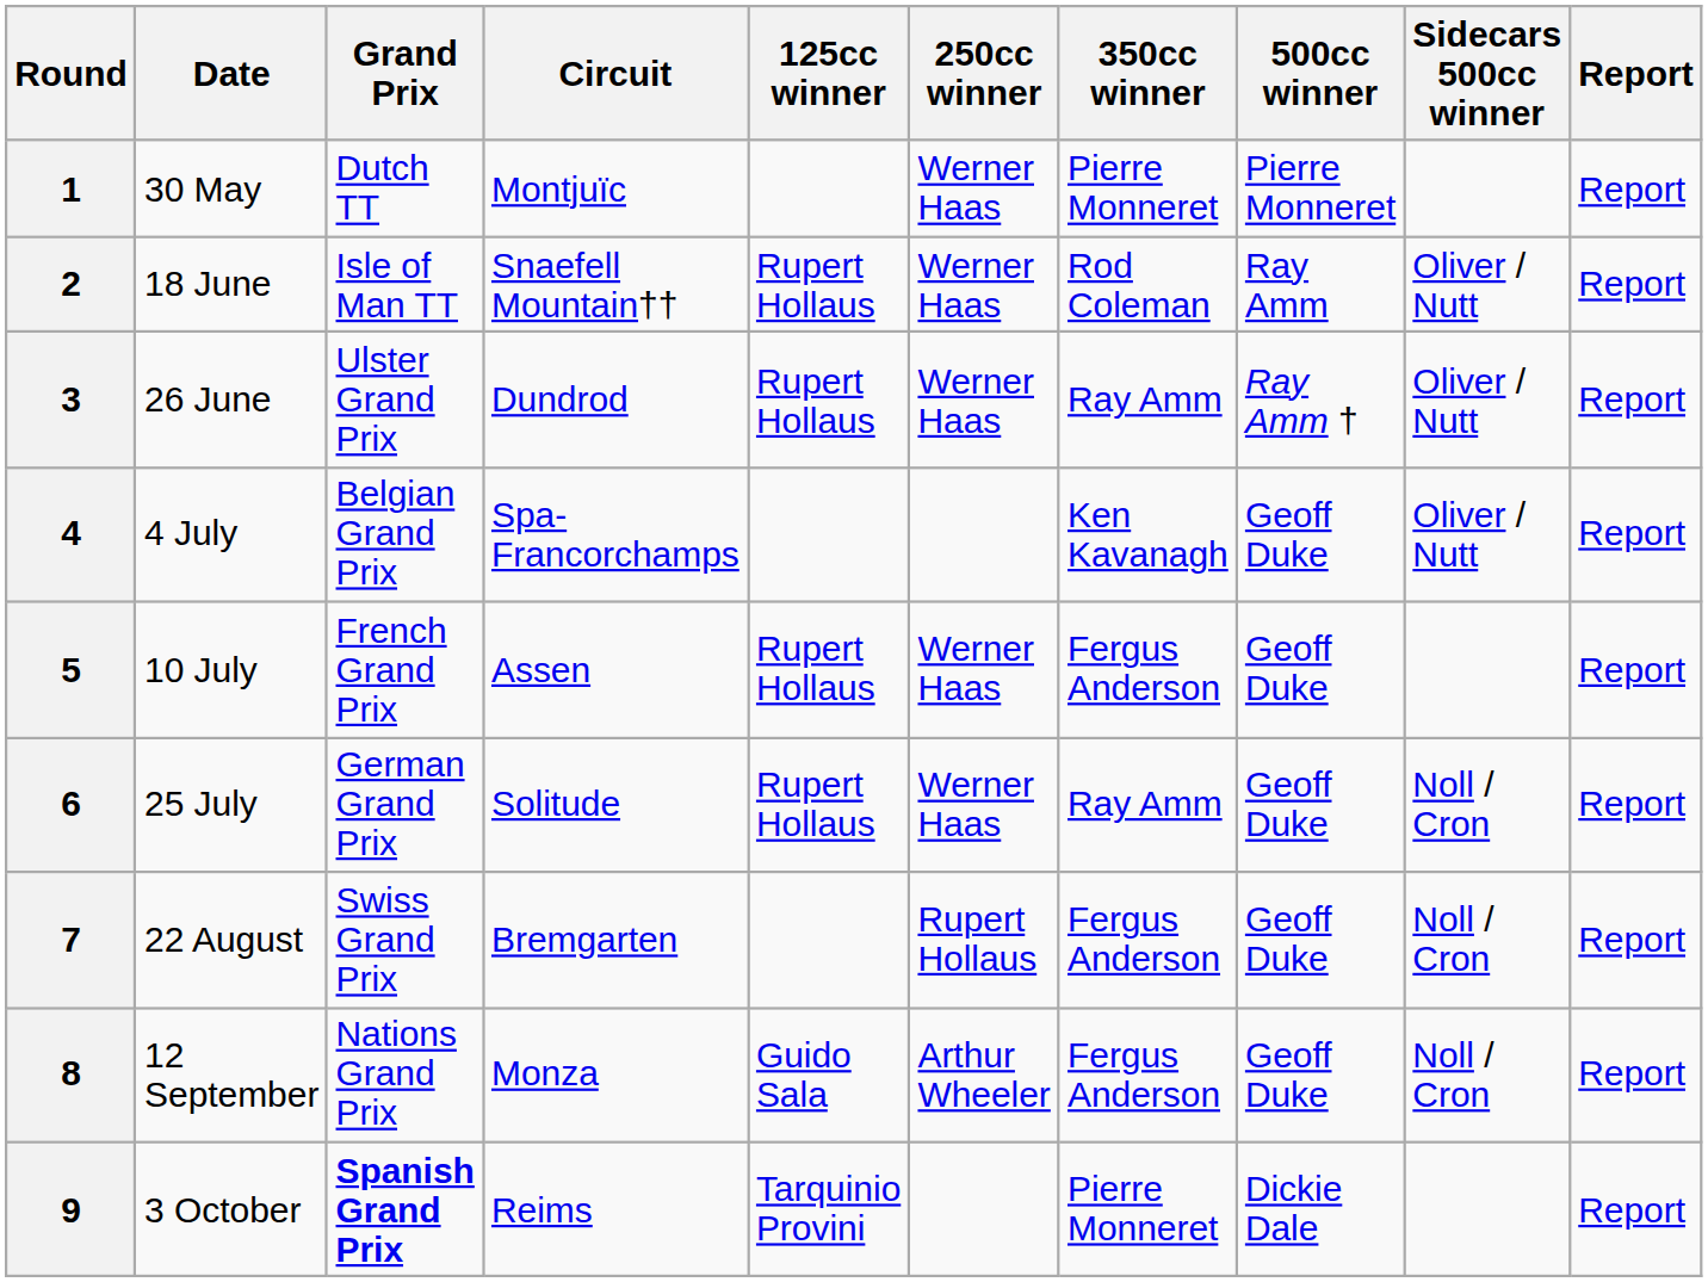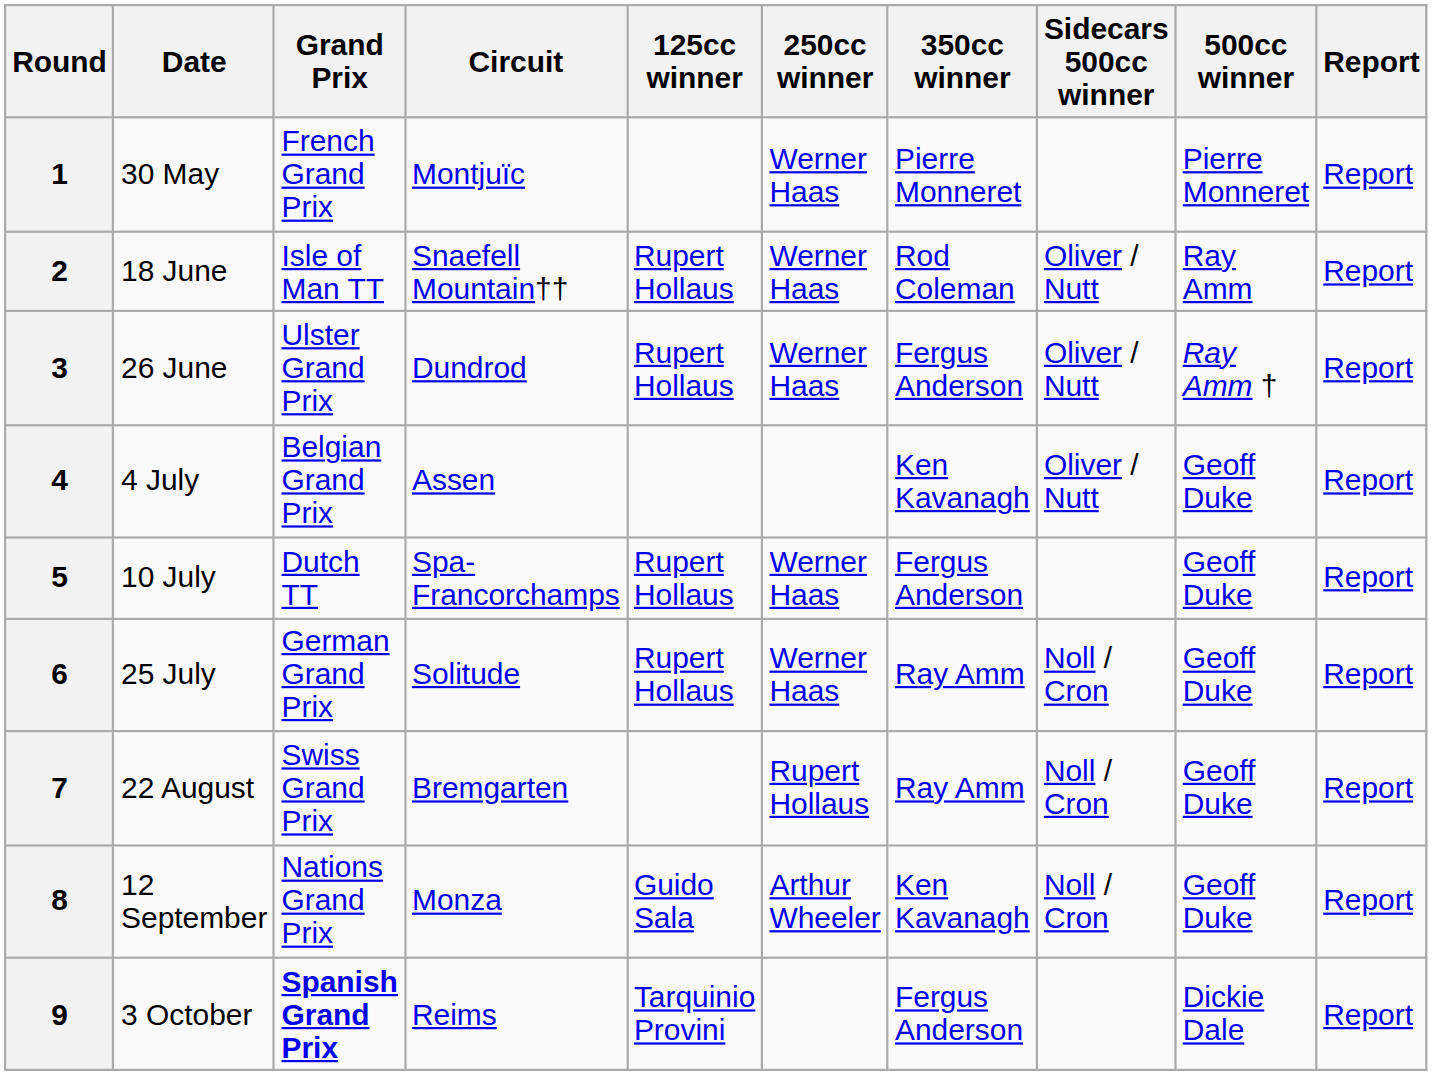 <table class="wikitable" style="font-size: 85%">
 <tr>
 <th>Round</th>
 <th>Date</th>
 <th>Grand Prix</th>
 <th>Circuit</th>
 <th>125cc winner</th>
 <th>250cc winner</th>
 <th>350cc winner</th>
+<th>Sidecars 500cc winner</th>
 <th>500cc winner</th>
-<th>Sidecars 500cc winner</th>
 <th>Report</th>
 </tr>
 <tr>
 <th>1</th>
 <td>30 May</td>
-<td> <a href='#'>Dutch TT</a></td>
+<td> <a href='#'>French Grand Prix</a></td>
 <td><a href='#'>Montjuïc</a></td>
 <td></td>
 <td> <a href='#'>Werner Haas</a></td>
 <td> <a href='#'>Pierre Monneret</a></td>
+<td></td>
 <td> <a href='#'>Pierre Monneret</a></td>
-<td></td>
 <td><a href='#'>Report</a></td>
 </tr>
 <tr>
 <th>2</th>
 <td>18 June</td>
 <td> <a href='#'>Isle of Man TT</a></td>
 <td><a href='#'>Snaefell Mountain</a>††</td>
 <td> <a href='#'>Rupert Hollaus</a></td>
 <td> <a href='#'>Werner Haas</a></td>
 <td> <a href='#'>Rod Coleman</a></td>
+<td> <a href='#'>Oliver</a> / <a href='#'>Nutt</a></td>
 <td> <a href='#'>Ray Amm</a></td>
-<td> <a href='#'>Oliver</a> / <a href='#'>Nutt</a></td>
 <td><a href='#'>Report</a></td>
 </tr>
 <tr>
 <th>3</th>
 <td>26 June</td>
 <td> <a href='#'>Ulster Grand Prix</a></td>
 <td><a href='#'>Dundrod</a></td>
 <td> <a href='#'>Rupert Hollaus</a></td>
 <td> <a href='#'>Werner Haas</a></td>
-<td> <a href='#'>Ray Amm</a></td>
+<td> <a href='#'>Fergus Anderson</a></td>
+<td> <a href='#'>Oliver</a> / <a href='#'>Nutt</a></td>
 <td> <em><a href='#'>Ray Amm</a></em> †</td>
-<td> <a href='#'>Oliver</a> / <a href='#'>Nutt</a></td>
 <td><a href='#'>Report</a></td>
 </tr>
 <tr>
 <th>4</th>
 <td>4 July</td>
 <td> <a href='#'>Belgian Grand Prix</a></td>
-<td><a href='#'>Spa-Francorchamps</a></td>
+<td><a href='#'>Assen</a></td>
 <td></td>
 <td></td>
 <td> <a href='#'>Ken Kavanagh</a></td>
+<td> <a href='#'>Oliver</a> / <a href='#'>Nutt</a></td>
 <td> <a href='#'>Geoff Duke</a></td>
-<td> <a href='#'>Oliver</a> / <a href='#'>Nutt</a></td>
 <td><a href='#'>Report</a></td>
 </tr>
 <tr>
 <th>5</th>
 <td>10 July</td>
-<td> <a href='#'>French Grand Prix</a></td>
-<td><a href='#'>Assen</a></td>
+<td> <a href='#'>Dutch TT</a></td>
+<td><a href='#'>Spa-Francorchamps</a></td>
 <td> <a href='#'>Rupert Hollaus</a></td>
 <td> <a href='#'>Werner Haas</a></td>
 <td> <a href='#'>Fergus Anderson</a></td>
+<td></td>
 <td> <a href='#'>Geoff Duke</a></td>
-<td></td>
 <td><a href='#'>Report</a></td>
 </tr>
 <tr>
 <th>6</th>
 <td>25 July</td>
 <td> <a href='#'>German Grand Prix</a></td>
 <td><a href='#'>Solitude</a></td>
 <td> <a href='#'>Rupert Hollaus</a></td>
 <td> <a href='#'>Werner Haas</a></td>
 <td> <a href='#'>Ray Amm</a></td>
+<td> <a href='#'>Noll</a> / <a href='#'>Cron</a></td>
 <td> <a href='#'>Geoff Duke</a></td>
-<td> <a href='#'>Noll</a> / <a href='#'>Cron</a></td>
 <td><a href='#'>Report</a></td>
 </tr>
 <tr>
 <th>7</th>
 <td>22 August</td>
 <td> <a href='#'>Swiss Grand Prix</a></td>
 <td><a href='#'>Bremgarten</a></td>
 <td></td>
 <td> <a href='#'>Rupert Hollaus</a></td>
-<td> <a href='#'>Fergus Anderson</a></td>
+<td> <a href='#'>Ray Amm</a></td>
+<td> <a href='#'>Noll</a> / <a href='#'>Cron</a></td>
 <td> <a href='#'>Geoff Duke</a></td>
-<td> <a href='#'>Noll</a> / <a href='#'>Cron</a></td>
 <td><a href='#'>Report</a></td>
 </tr>
 <tr>
 <th>8</th>
 <td>12 September</td>
 <td> <a href='#'>Nations Grand Prix</a></td>
 <td><a href='#'>Monza</a></td>
 <td> <a href='#'>Guido Sala</a></td>
 <td> <a href='#'>Arthur Wheeler</a></td>
-<td> <a href='#'>Fergus Anderson</a></td>
+<td> <a href='#'>Ken Kavanagh</a></td>
+<td> <a href='#'>Noll</a> / <a href='#'>Cron</a></td>
 <td> <a href='#'>Geoff Duke</a></td>
-<td> <a href='#'>Noll</a> / <a href='#'>Cron</a></td>
 <td><a href='#'>Report</a></td>
 </tr>
 <tr>
 <th>9</th>
 <td>3 October</td>
 <td><strong> <a href='#'>Spanish Grand Prix</a></strong></td>
 <td><a href='#'>Reims</a></td>
 <td> <a href='#'>Tarquinio Provini</a></td>
 <td></td>
-<td> <a href='#'>Pierre Monneret</a></td>
+<td> <a href='#'>Fergus Anderson</a></td>
+<td></td>
 <td> <a href='#'>Dickie Dale</a></td>
-<td></td>
 <td><a href='#'>Report</a></td>
 </tr>
 </table>
